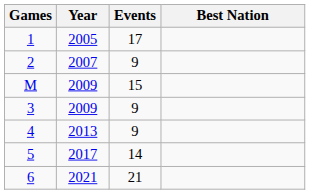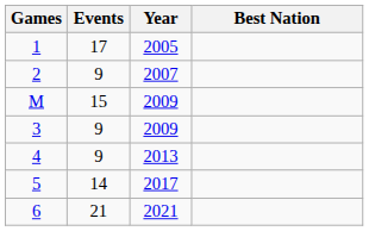 <table class=wikitable>
 <tr>
 <th width=50>Games</th>
+<th width=50>Events</th>
 <th width=50>Year</th>
-<th width=50>Events</th>
 <th width=150>Best Nation</th>
 </tr>
 <tr>
 <td align=center><a href='#'>1</a></td>
+<td align=center>17</td>
 <td align=center><a href='#'>2005</a></td>
-<td align=center>17</td>
 <td></td>
 </tr>
 <tr>
 <td align=center><a href='#'>2</a></td>
+<td align=center>9</td>
 <td align=center><a href='#'>2007</a></td>
-<td align=center>9</td>
 <td></td>
 </tr>
 <tr>
 <td align=center><a href='#'>M</a></td>
+<td align=center>15</td>
 <td align=center><a href='#'>2009</a></td>
-<td align=center>15</td>
 <td></td>
 </tr>
 <tr>
 <td align=center><a href='#'>3</a></td>
+<td align=center>9</td>
 <td align=center><a href='#'>2009</a></td>
-<td align=center>9</td>
 <td></td>
 </tr>
 <tr>
 <td align=center><a href='#'>4</a></td>
+<td align=center>9</td>
 <td align=center><a href='#'>2013</a></td>
-<td align=center>9</td>
 <td></td>
 </tr>
 <tr>
 <td align=center><a href='#'>5</a></td>
+<td align=center>14</td>
 <td align=center><a href='#'>2017</a></td>
-<td align=center>14</td>
 <td></td>
 </tr>
 <tr>
 <td align=center><a href='#'>6</a></td>
+<td align=center>21</td>
 <td align=center><a href='#'>2021</a></td>
-<td align=center>21</td>
 <td></td>
 </tr>
 </table>
